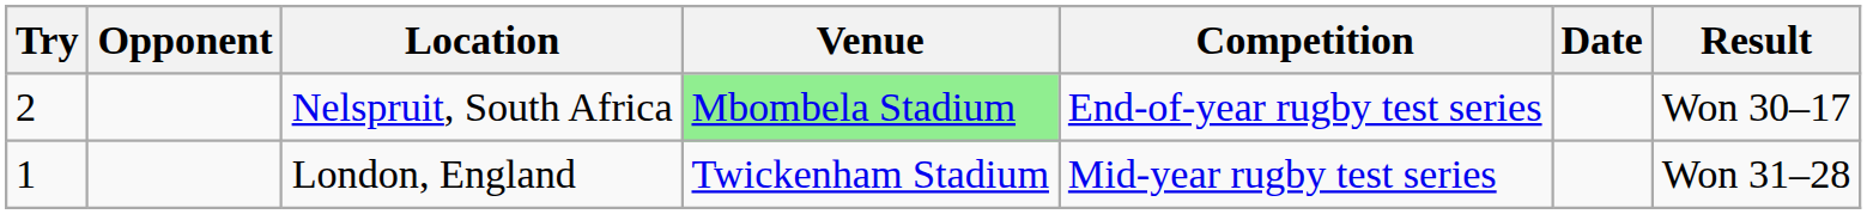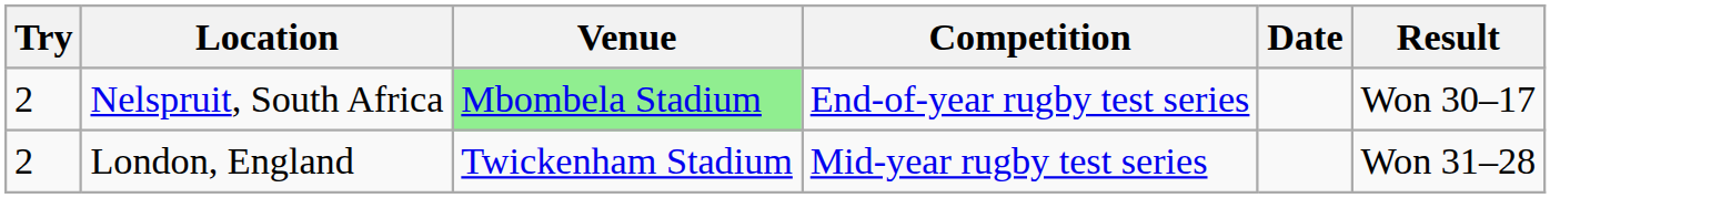 <table class="wikitable sortable" style="font-size:95%">
 <tr>
 <th>Try</th>
-<th>Opponent</th>
 <th>Location</th>
 <th>Venue</th>
 <th>Competition</th>
 <th>Date</th>
 <th>Result</th>
 </tr>
 <tr>
 <td>2</td>
-<td></td>
 <td><a href='#'>Nelspruit</a>, South Africa</td>
 <td style="background: lightgreen;"><a href='#'>Mbombela Stadium</a></td>
 <td><a href='#'>End-of-year rugby test series</a></td>
 <td></td>
 <td>Won 30–17</td>
 </tr>
 <tr>
-<td>1</td>
-<td></td>
+<td>2</td>
 <td>London, England</td>
 <td><a href='#'>Twickenham Stadium</a></td>
 <td><a href='#'>Mid-year rugby test series</a></td>
 <td></td>
 <td>Won 31–28</td>
 </tr>
 </table>
